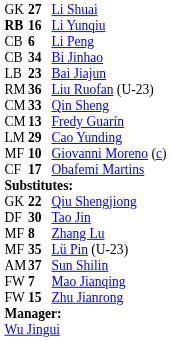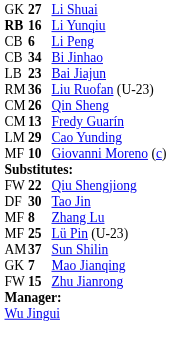 <table cellspacing="0" cellpadding="0" style="font-size:90%; margin:auto">
 <tr>
 <th width="25"></th>
 <th width="25"></th>
 </tr>
 <tr>
 <td>GK</td>
 <td><strong>27</strong></td>
 <td> <a href='#'>Li Shuai</a></td>
 </tr>
 <tr>
 <td><strong>RB</strong></td>
 <td><strong>16</strong></td>
 <td> <a href='#'>Li Yunqiu</a></td>
 </tr>
 <tr>
 <td>CB</td>
 <td><strong>6</strong></td>
 <td> <a href='#'>Li Peng</a></td>
 </tr>
 <tr>
 <td>CB</td>
 <td><strong>34</strong></td>
 <td> <a href='#'>Bi Jinhao</a></td>
 </tr>
 <tr>
 <td>LB</td>
 <td><strong>23</strong></td>
 <td> <a href='#'>Bai Jiajun</a></td>
 <td></td>
 </tr>
 <tr>
 <td>RM</td>
 <td><strong>36</strong></td>
 <td> <a href='#'>Liu Ruofan</a> (U-23)</td>
 <td></td>
 <td></td>
 </tr>
 <tr>
 <td>CM</td>
-<td><strong>33</strong></td>
+<td><strong>26</strong></td>
 <td> <a href='#'>Qin Sheng</a></td>
 <td></td>
 </tr>
 <tr>
 <td>CM</td>
 <td><strong>13</strong></td>
 <td> <a href='#'>Fredy Guarín</a></td>
 </tr>
 <tr>
 <td>LM</td>
 <td><strong>29</strong></td>
 <td> <a href='#'>Cao Yunding</a></td>
 <td></td>
 <td></td>
 </tr>
 <tr>
 <td>MF</td>
 <td><strong>10</strong></td>
 <td> <a href='#'>Giovanni Moreno</a> (<a href='#'>c</a>)</td>
 </tr>
 <tr>
-<td>CF</td>
-<td><strong>17</strong></td>
-<td> <a href='#'>Obafemi Martins</a></td>
-<td></td>
-<td></td>
-</tr>
-<tr>
 <td colspan=3><strong>Substitutes:</strong></td>
 </tr>
 <tr>
-<td>GK</td>
+<td>FW</td>
 <td><strong>22</strong></td>
 <td> <a href='#'>Qiu Shengjiong</a></td>
 </tr>
 <tr>
 <td>DF</td>
 <td><strong>30</strong></td>
 <td> <a href='#'>Tao Jin</a></td>
 </tr>
 <tr>
 <td>MF</td>
 <td><strong>8</strong></td>
 <td> <a href='#'>Zhang Lu</a></td>
 <td></td>
 <td></td>
 </tr>
 <tr>
 <td>MF</td>
-<td><strong>35</strong></td>
+<td><strong>25</strong></td>
 <td> <a href='#'>Lü Pin</a> (U-23)</td>
 </tr>
 <tr>
 <td>AM</td>
 <td><strong>37</strong></td>
 <td> <a href='#'>Sun Shilin</a></td>
 <td></td>
 <td></td>
 </tr>
 <tr>
-<td>FW</td>
+<td>GK</td>
 <td><strong>7</strong></td>
 <td> <a href='#'>Mao Jianqing</a></td>
 <td></td>
 <td></td>
 </tr>
 <tr>
 <td>FW</td>
 <td><strong>15</strong></td>
 <td> <a href='#'>Zhu Jianrong</a></td>
 </tr>
 <tr>
 <td colspan=3><strong>Manager:</strong></td>
 </tr>
 <tr>
 <td colspan=3> <a href='#'>Wu Jingui</a></td>
 </tr>
 </table>
